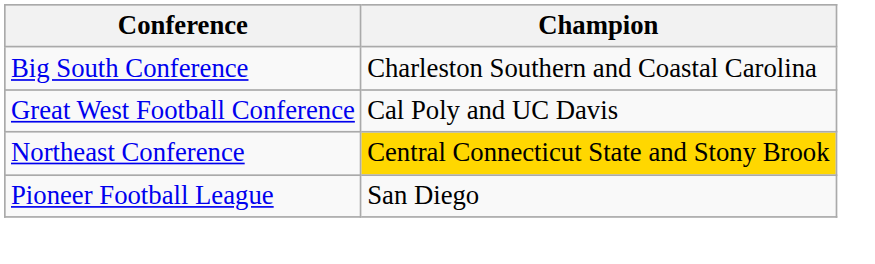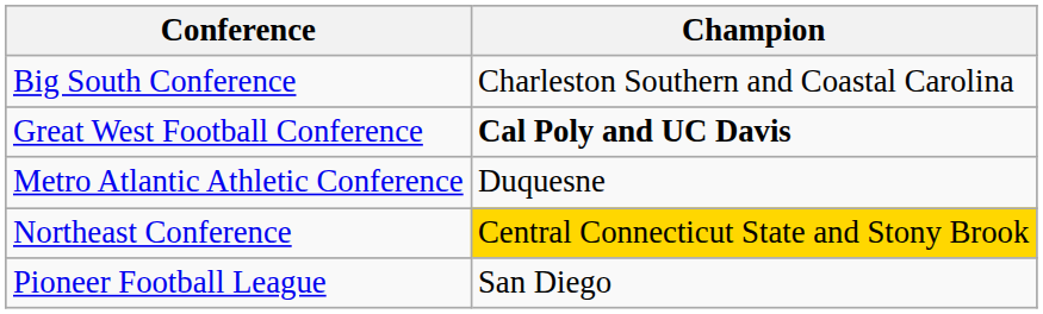 <table class="wikitable">
 <tr>
 <th>Conference</th>
 <th>Champion</th>
 </tr>
 <tr>
 <td><a href='#'>Big South Conference</a></td>
 <td>Charleston Southern and Coastal Carolina</td>
 </tr>
 <tr>
 <td><a href='#'>Great West Football Conference</a></td>
-<td>Cal Poly and UC Davis</td>
+<td><strong>Cal Poly and UC Davis</strong></td>
+</tr>
+<tr>
+<td><a href='#'>Metro Atlantic Athletic Conference</a></td>
+<td>Duquesne</td>
 </tr>
 <tr>
 <td><a href='#'>Northeast Conference</a></td>
 <td style="background: gold;">Central Connecticut State and Stony Brook</td>
 </tr>
 <tr>
 <td><a href='#'>Pioneer Football League</a></td>
 <td>San Diego</td>
 </tr>
 </table>
